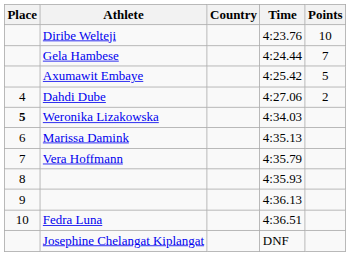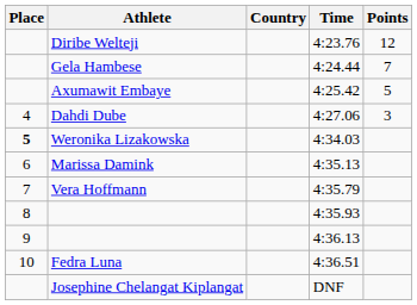 <table class="wikitable">
 <tr>
 <th>Place</th>
 <th>Athlete</th>
 <th>Country</th>
 <th>Time</th>
 <th>Points</th>
 </tr>
 <tr>
 <td align=center></td>
 <td><a href='#'>Diribe Welteji</a></td>
 <td></td>
 <td>4:23.76</td>
-<td align=center>10</td>
+<td align=center>12</td>
 </tr>
 <tr>
 <td align=center></td>
 <td><a href='#'>Gela Hambese</a></td>
 <td></td>
 <td>4:24.44</td>
 <td align=center>7</td>
 </tr>
 <tr>
 <td align=center></td>
 <td><a href='#'>Axumawit Embaye</a></td>
 <td></td>
 <td>4:25.42</td>
 <td align=center>5</td>
 </tr>
 <tr>
 <td align=center>4</td>
 <td><a href='#'>Dahdi Dube</a></td>
 <td></td>
 <td>4:27.06</td>
-<td align=center>2</td>
+<td align=center>3</td>
 </tr>
 <tr>
 <td align=center><strong>5</strong></td>
 <td><a href='#'>Weronika Lizakowska</a></td>
 <td></td>
 <td>4:34.03</td>
 <td align=center></td>
 </tr>
 <tr>
 <td align=center>6</td>
 <td><a href='#'>Marissa Damink</a></td>
 <td></td>
 <td>4:35.13</td>
 <td align=center></td>
 </tr>
 <tr>
 <td align=center>7</td>
 <td><a href='#'>Vera Hoffmann</a></td>
 <td></td>
 <td>4:35.79</td>
 <td align=center></td>
 </tr>
 <tr>
 <td align=center>8</td>
 <td></td>
 <td></td>
 <td>4:35.93</td>
 <td align=center></td>
 </tr>
 <tr>
 <td align=center>9</td>
 <td></td>
 <td></td>
 <td>4:36.13</td>
 <td align=center></td>
 </tr>
 <tr>
 <td align=center>10</td>
 <td><a href='#'>Fedra Luna</a></td>
 <td></td>
 <td>4:36.51</td>
 <td align=center></td>
 </tr>
 <tr>
 <td align=center></td>
 <td><a href='#'>Josephine Chelangat Kiplangat</a></td>
 <td></td>
 <td>DNF</td>
 <td align=center></td>
 </tr>
 </table>
